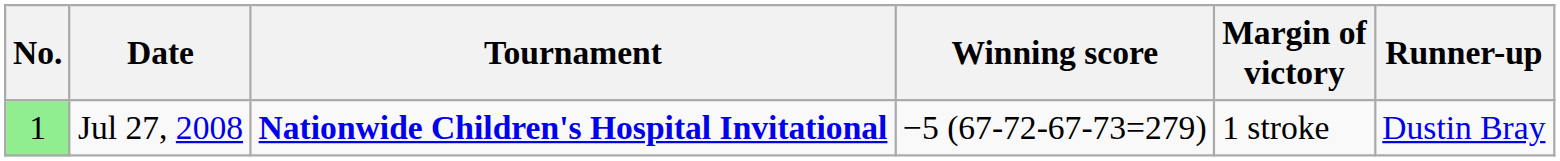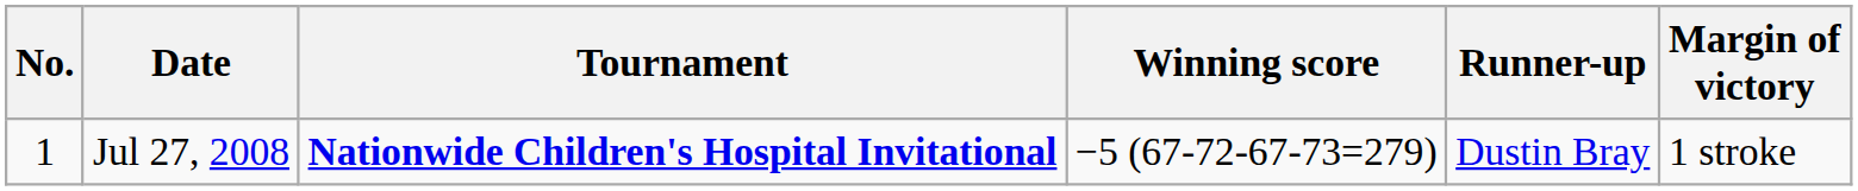 <table class="wikitable" style="font-size:95%;">
 <tr>
 <th>No.</th>
 <th>Date</th>
 <th>Tournament</th>
 <th>Winning score</th>
+<th>Runner-up</th>
 <th>Margin of<br>victory</th>
-<th>Runner-up</th>
 </tr>
 <tr>
-<td align=center style="background: lightgreen;">1</td>
+<td align=center>1</td>
 <td align=right>Jul 27, <a href='#'>2008</a></td>
 <td><strong><a href='#'>Nationwide Children's Hospital Invitational</a></strong></td>
 <td>−5 (67-72-67-73=279)</td>
+<td> <a href='#'>Dustin Bray</a></td>
 <td>1 stroke</td>
-<td> <a href='#'>Dustin Bray</a></td>
 </tr>
 </table>
